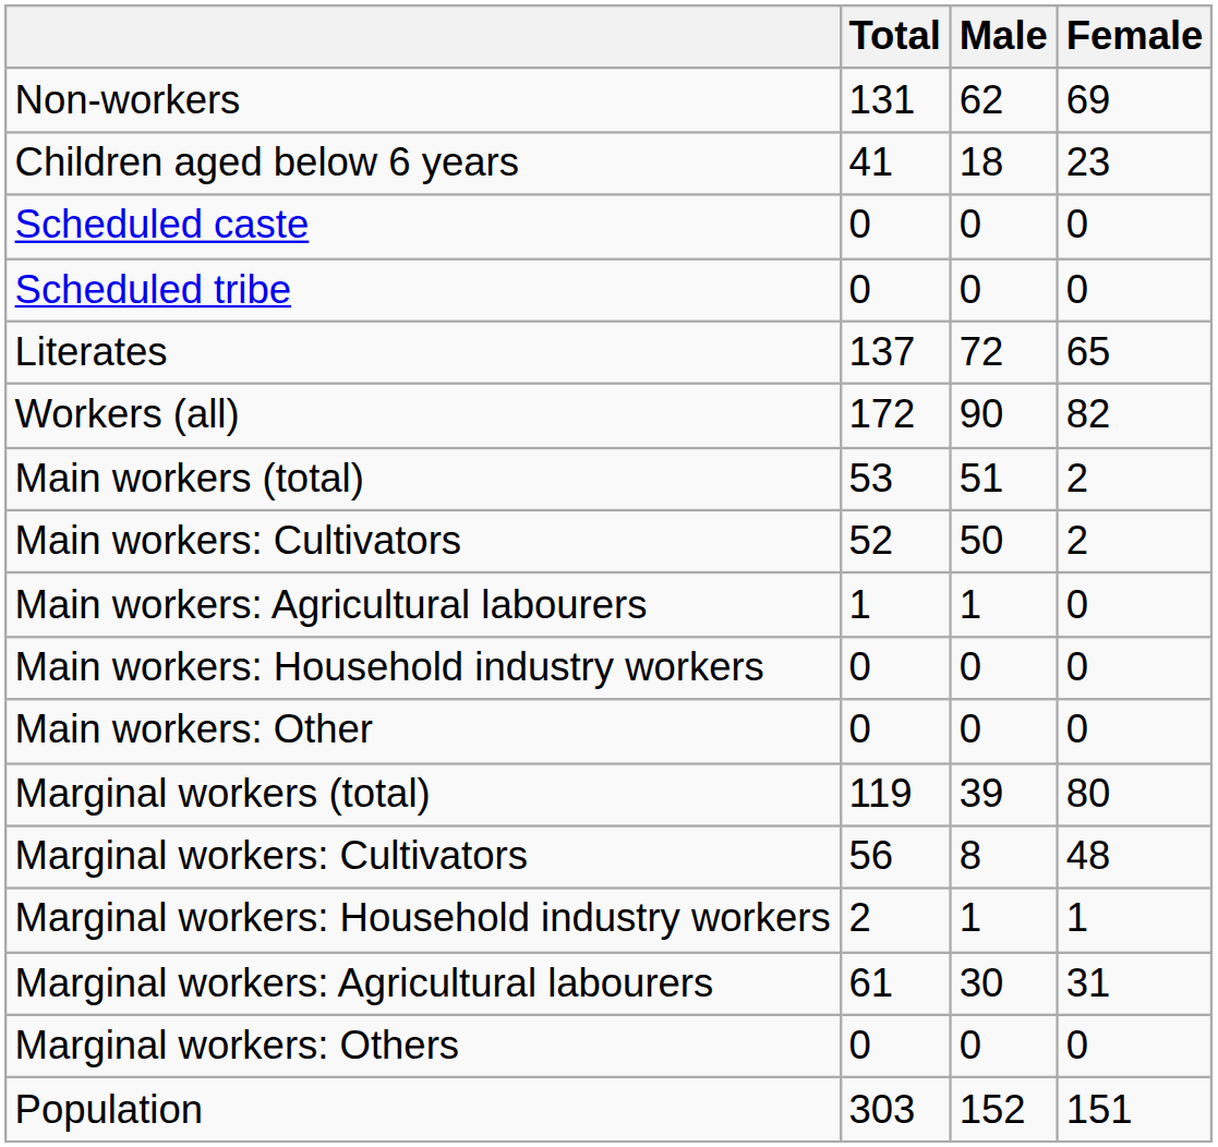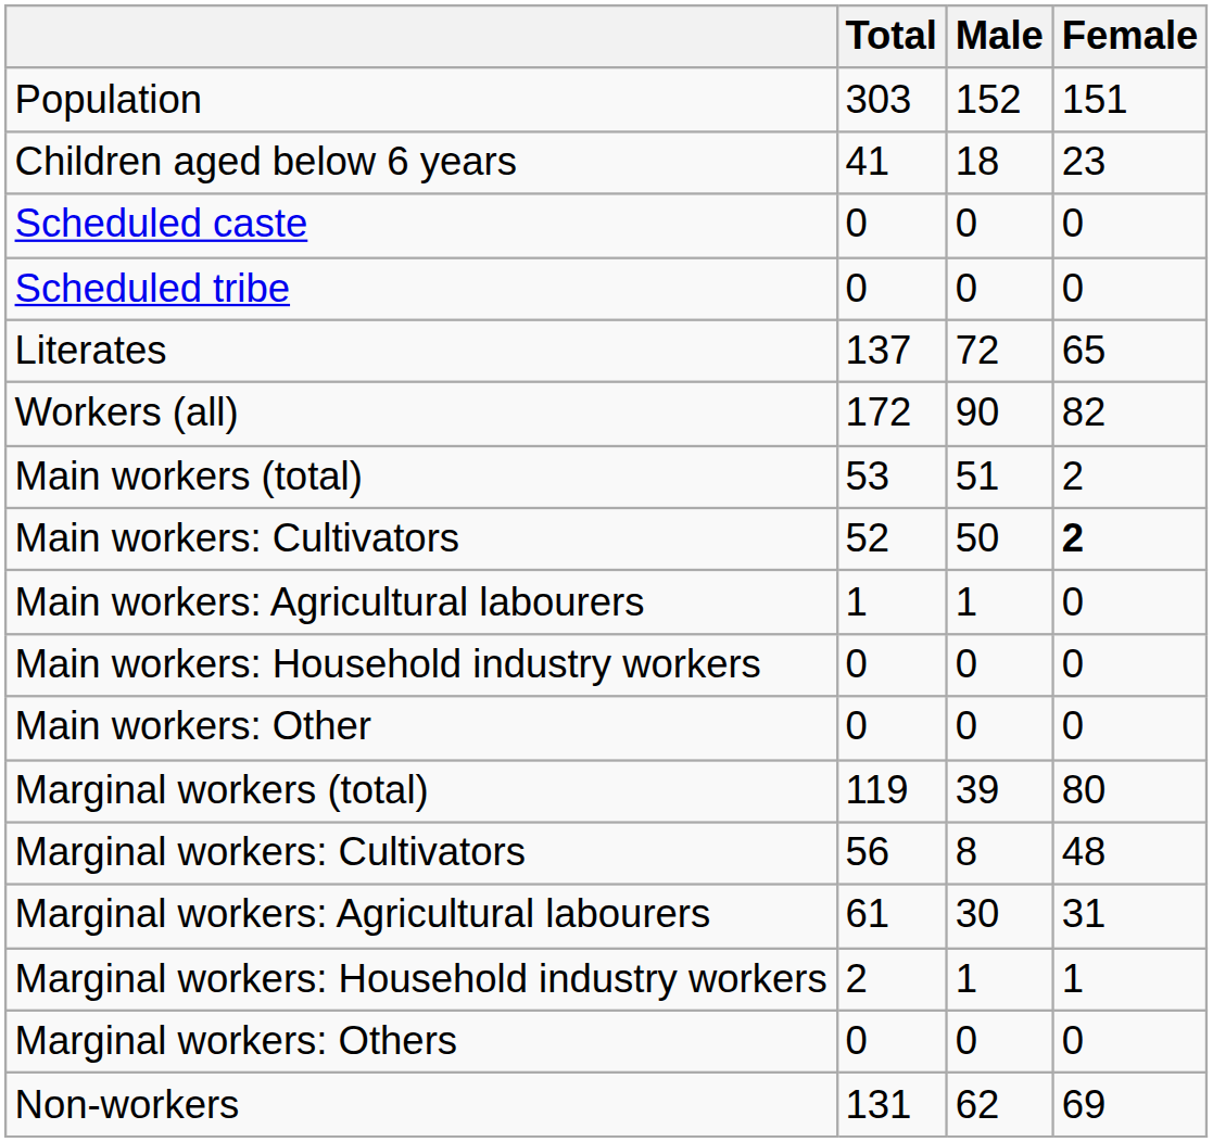 <table class="wikitable sortable">
 <tr>
 <th></th>
 <th>Total</th>
 <th>Male</th>
 <th>Female</th>
 </tr>
 <tr>
-<td>Non-workers</td>
-<td>131</td>
-<td>62</td>
-<td>69</td>
+<td>Population</td>
+<td>303</td>
+<td>152</td>
+<td>151</td>
 </tr>
 <tr>
 <td>Children aged below 6 years</td>
 <td>41</td>
 <td>18</td>
 <td>23</td>
 </tr>
 <tr>
 <td><a href='#'>Scheduled caste</a></td>
 <td>0</td>
 <td>0</td>
 <td>0</td>
 </tr>
 <tr>
 <td><a href='#'>Scheduled tribe</a></td>
 <td>0</td>
 <td>0</td>
 <td>0</td>
 </tr>
 <tr>
 <td>Literates</td>
 <td>137</td>
 <td>72</td>
 <td>65</td>
 </tr>
 <tr>
 <td>Workers (all)</td>
 <td>172</td>
 <td>90</td>
 <td>82</td>
 </tr>
 <tr>
 <td>Main workers (total)</td>
 <td>53</td>
 <td>51</td>
 <td>2</td>
 </tr>
 <tr>
 <td>Main workers: Cultivators</td>
 <td>52</td>
 <td>50</td>
-<td>2</td>
+<td><strong>2</strong></td>
 </tr>
 <tr>
 <td>Main workers: Agricultural labourers</td>
 <td>1</td>
 <td>1</td>
 <td>0</td>
 </tr>
 <tr>
 <td>Main workers: Household industry workers</td>
 <td>0</td>
 <td>0</td>
 <td>0</td>
 </tr>
 <tr>
 <td>Main workers: Other</td>
 <td>0</td>
 <td>0</td>
 <td>0</td>
 </tr>
 <tr>
 <td>Marginal workers (total)</td>
 <td>119</td>
 <td>39</td>
 <td>80</td>
 </tr>
 <tr>
 <td>Marginal workers: Cultivators</td>
 <td>56</td>
 <td>8</td>
 <td>48</td>
 </tr>
 <tr>
+<td>Marginal workers: Agricultural labourers</td>
+<td>61</td>
+<td>30</td>
+<td>31</td>
+</tr>
+<tr>
 <td>Marginal workers: Household industry workers</td>
 <td>2</td>
 <td>1</td>
 <td>1</td>
-</tr>
-<tr>
-<td>Marginal workers: Agricultural labourers</td>
-<td>61</td>
-<td>30</td>
-<td>31</td>
 </tr>
 <tr>
 <td>Marginal workers: Others</td>
 <td>0</td>
 <td>0</td>
 <td>0</td>
 </tr>
 <tr>
-<td>Population</td>
-<td>303</td>
-<td>152</td>
-<td>151</td>
+<td>Non-workers</td>
+<td>131</td>
+<td>62</td>
+<td>69</td>
 </tr>
 </table>
